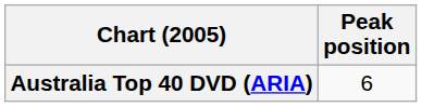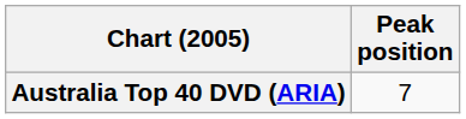 <table class="wikitable sortable plainrowheaders" style="text-align:center;">
 <tr>
 <th scope="col">Chart (2005)</th>
 <th scope="col">Peak<br>position</th>
 </tr>
 <tr>
 <th scope="row">Australia Top 40 DVD (<a href='#'>ARIA</a>)</th>
-<td style="text-align:center;">6</td>
+<td style="text-align:center;">7</td>
 </tr>
 </table>
